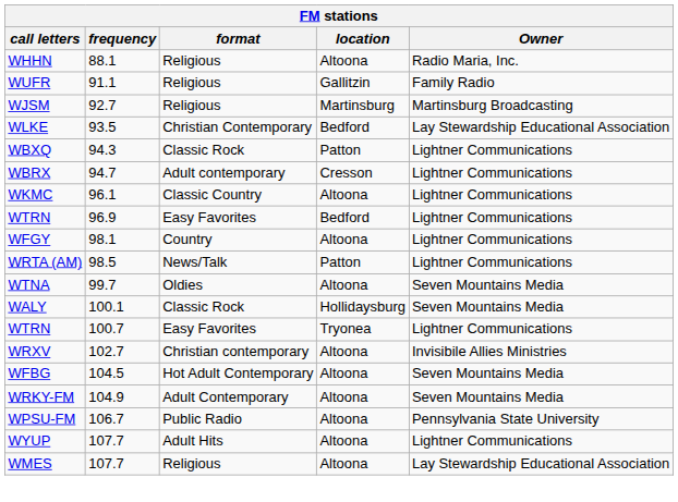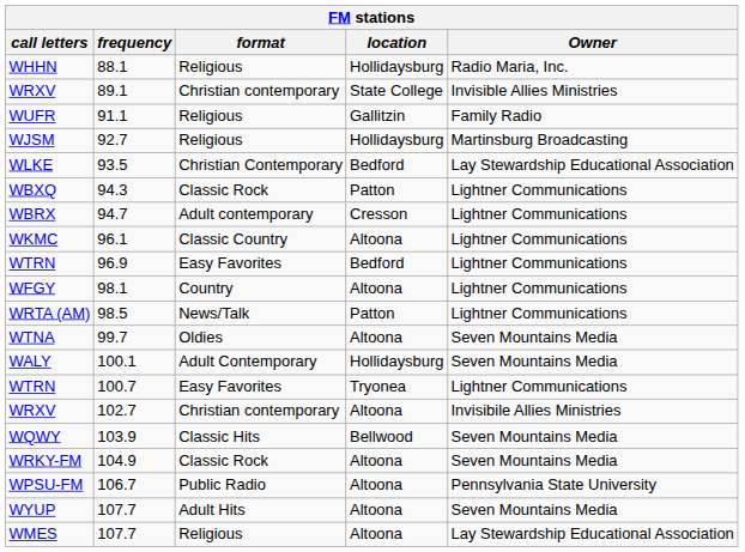 <table class="wikitable">
 <tr>
 <th colspan=5><a href='#'>FM</a> stations</th>
 </tr>
 <tr>
 <th><em>call letters</em></th>
 <th><em>frequency</em></th>
 <th><em>format</em></th>
 <th><em>location</em></th>
 <th><em>Owner</em></th>
 </tr>
 <tr>
 <td><a href='#'>WHHN</a></td>
 <td>88.1</td>
 <td>Religious</td>
-<td>Altoona</td>
+<td>Hollidaysburg</td>
 <td>Radio Maria, Inc.</td>
+</tr>
+<tr>
+<td><a href='#'>WRXV</a></td>
+<td>89.1</td>
+<td>Christian contemporary</td>
+<td>State College</td>
+<td>Invisible Allies Ministries</td>
 </tr>
 <tr>
 <td><a href='#'>WUFR</a></td>
 <td>91.1</td>
 <td>Religious</td>
 <td>Gallitzin</td>
 <td>Family Radio</td>
 </tr>
 <tr>
 <td><a href='#'>WJSM</a></td>
 <td>92.7</td>
 <td>Religious</td>
-<td>Martinsburg</td>
+<td>Hollidaysburg</td>
 <td>Martinsburg Broadcasting</td>
 </tr>
 <tr>
 <td><a href='#'>WLKE</a></td>
 <td>93.5</td>
 <td>Christian Contemporary</td>
 <td>Bedford</td>
 <td>Lay Stewardship Educational Association</td>
 </tr>
 <tr>
 <td><a href='#'>WBXQ</a></td>
 <td>94.3</td>
 <td>Classic Rock</td>
 <td>Patton</td>
 <td>Lightner Communications</td>
 </tr>
 <tr>
 <td><a href='#'>WBRX</a></td>
 <td>94.7</td>
 <td>Adult contemporary</td>
 <td>Cresson</td>
 <td>Lightner Communications</td>
 </tr>
 <tr>
 <td><a href='#'>WKMC</a></td>
 <td>96.1</td>
 <td>Classic Country</td>
 <td>Altoona</td>
 <td>Lightner Communications</td>
 </tr>
 <tr>
 <td><a href='#'>WTRN</a></td>
 <td>96.9</td>
 <td>Easy Favorites</td>
 <td>Bedford</td>
 <td>Lightner Communications</td>
 </tr>
 <tr>
 <td><a href='#'>WFGY</a></td>
 <td>98.1</td>
 <td>Country</td>
 <td>Altoona</td>
 <td>Lightner Communications</td>
 </tr>
 <tr>
 <td><a href='#'>WRTA (AM)</a></td>
 <td>98.5</td>
 <td>News/Talk</td>
 <td>Patton</td>
 <td>Lightner Communications</td>
 </tr>
 <tr>
 <td><a href='#'>WTNA</a></td>
 <td>99.7</td>
 <td>Oldies</td>
 <td>Altoona</td>
 <td>Seven Mountains Media</td>
 </tr>
 <tr>
 <td><a href='#'>WALY</a></td>
 <td>100.1</td>
-<td>Classic Rock</td>
+<td>Adult Contemporary</td>
 <td>Hollidaysburg</td>
 <td>Seven Mountains Media</td>
 </tr>
 <tr>
 <td><a href='#'>WTRN</a></td>
 <td>100.7</td>
 <td>Easy Favorites</td>
 <td>Tryonea</td>
 <td>Lightner Communications</td>
 </tr>
 <tr>
 <td><a href='#'>WRXV</a></td>
 <td>102.7</td>
 <td>Christian contemporary</td>
 <td>Altoona</td>
 <td>Invisibile Allies Ministries</td>
 </tr>
 <tr>
-<td><a href='#'>WFBG</a></td>
-<td>104.5</td>
-<td>Hot Adult Contemporary</td>
-<td>Altoona</td>
+<td><a href='#'>WQWY</a></td>
+<td>103.9</td>
+<td>Classic Hits</td>
+<td>Bellwood</td>
 <td>Seven Mountains Media</td>
 </tr>
 <tr>
 <td><a href='#'>WRKY-FM</a></td>
 <td>104.9</td>
-<td>Adult Contemporary</td>
+<td>Classic Rock</td>
 <td>Altoona</td>
 <td>Seven Mountains Media</td>
 </tr>
 <tr>
 <td><a href='#'>WPSU-FM</a></td>
 <td>106.7</td>
 <td>Public Radio</td>
 <td>Altoona</td>
 <td>Pennsylvania State University</td>
 </tr>
 <tr>
 <td><a href='#'>WYUP</a></td>
 <td>107.7</td>
 <td>Adult Hits</td>
 <td>Altoona</td>
-<td>Lightner Communications</td>
+<td>Seven Mountains Media</td>
 </tr>
 <tr>
 <td><a href='#'>WMES</a></td>
 <td>107.7</td>
 <td>Religious</td>
 <td>Altoona</td>
 <td>Lay Stewardship Educational Association</td>
 </tr>
 </table>
